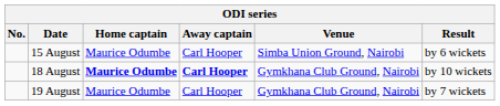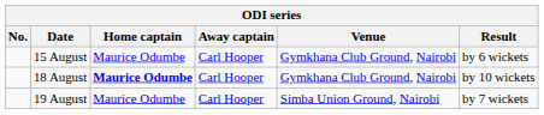 <table class="wikitable">
 <tr>
 <th colspan="9">ODI series</th>
 </tr>
 <tr>
 <th>No.</th>
 <th>Date</th>
 <th>Home captain</th>
 <th>Away captain</th>
 <th>Venue</th>
 <th>Result</th>
 </tr>
 <tr>
 <td></td>
 <td>15 August</td>
 <td><a href='#'>Maurice Odumbe</a></td>
 <td><a href='#'>Carl Hooper</a></td>
-<td><a href='#'>Simba Union Ground</a>, <a href='#'>Nairobi</a></td>
+<td><a href='#'>Gymkhana Club Ground</a>, <a href='#'>Nairobi</a></td>
 <td> by 6 wickets</td>
 </tr>
 <tr>
 <td></td>
 <td>18 August</td>
 <td><strong><a href='#'>Maurice Odumbe</a></strong></td>
-<td><strong><a href='#'>Carl Hooper</a></strong></td>
+<td><a href='#'>Carl Hooper</a></td>
 <td><a href='#'>Gymkhana Club Ground</a>, <a href='#'>Nairobi</a></td>
 <td> by 10 wickets</td>
 </tr>
 <tr>
 <td></td>
 <td>19 August</td>
 <td><a href='#'>Maurice Odumbe</a></td>
 <td><a href='#'>Carl Hooper</a></td>
-<td><a href='#'>Gymkhana Club Ground</a>, <a href='#'>Nairobi</a></td>
+<td><a href='#'>Simba Union Ground</a>, <a href='#'>Nairobi</a></td>
 <td> by 7 wickets</td>
 </tr>
 </table>
